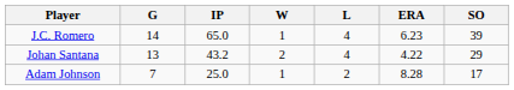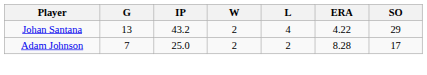 <table class="wikitable sortable">
 <tr>
 <th bgcolor="#DDDDFF" width="16%">Player</th>
 <th bgcolor="#DDDDFF" width="9%">G</th>
 <th bgcolor="#DDDDFF" width="9%">IP</th>
 <th bgcolor="#DDDDFF" width="9%">W</th>
 <th bgcolor="#DDDDFF" width="9%">L</th>
 <th bgcolor="#DDDDFF" width="9%">ERA</th>
 <th bgcolor="#DDDDFF" width="9%">SO</th>
-</tr>
-<tr align=center>
-<td><a href='#'>J.C. Romero</a></td>
-<td>14</td>
-<td>65.0</td>
-<td>1</td>
-<td>4</td>
-<td>6.23</td>
-<td>39</td>
 </tr>
 <tr align=center>
 <td><a href='#'>Johan Santana</a></td>
 <td>13</td>
 <td>43.2</td>
 <td>2</td>
 <td>4</td>
 <td>4.22</td>
 <td>29</td>
 </tr>
 <tr align=center>
 <td><a href='#'>Adam Johnson</a></td>
 <td>7</td>
 <td>25.0</td>
-<td>1</td>
+<td>2</td>
 <td>2</td>
 <td>8.28</td>
 <td>17</td>
 </tr>
 </table>
